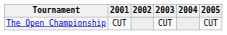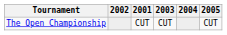 <table class="wikitable" style="font-size:95%;text-align:center;">
 <tr>
 <th>Tournament</th>
+<th>2002</th>
 <th>2001</th>
-<th>2002</th>
 <th>2003</th>
 <th>2004</th>
 <th>2005</th>
 </tr>
 <tr>
 <td align=left><a href='#'>The Open Championship</a></td>
+<td style="background:#eeeeee;"></td>
 <td>CUT</td>
-<td style="background:#eeeeee;"></td>
 <td>CUT</td>
 <td style="background:#eeeeee;"></td>
 <td>CUT</td>
 </tr>
 </table>
